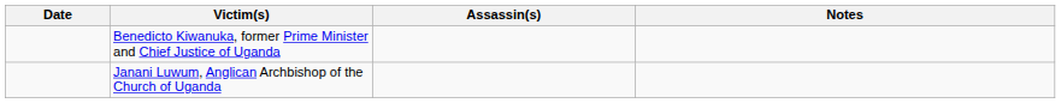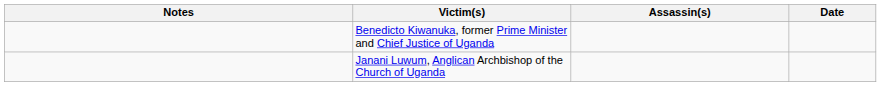 <table class="wikitable sortable" style="width:100%">
 <tr>
-<th style="width:10%">Date</th>
+<th style="width:40%">Notes</th>
 <th style="width:25%">Victim(s)</th>
 <th style="width:25%">Assassin(s)</th>
-<th style="width:40%">Notes</th>
+<th style="width:10%">Date</th>
 </tr>
 <tr>
 <td></td>
 <td><a href='#'>Benedicto Kiwanuka</a>, former <a href='#'>Prime Minister</a> and <a href='#'>Chief Justice of Uganda</a></td>
 <td></td>
 <td></td>
 </tr>
 <tr>
 <td></td>
 <td><a href='#'>Janani Luwum</a>, <a href='#'>Anglican</a> Archbishop of the <a href='#'>Church of Uganda</a></td>
 <td></td>
 <td></td>
 </tr>
 </table>
